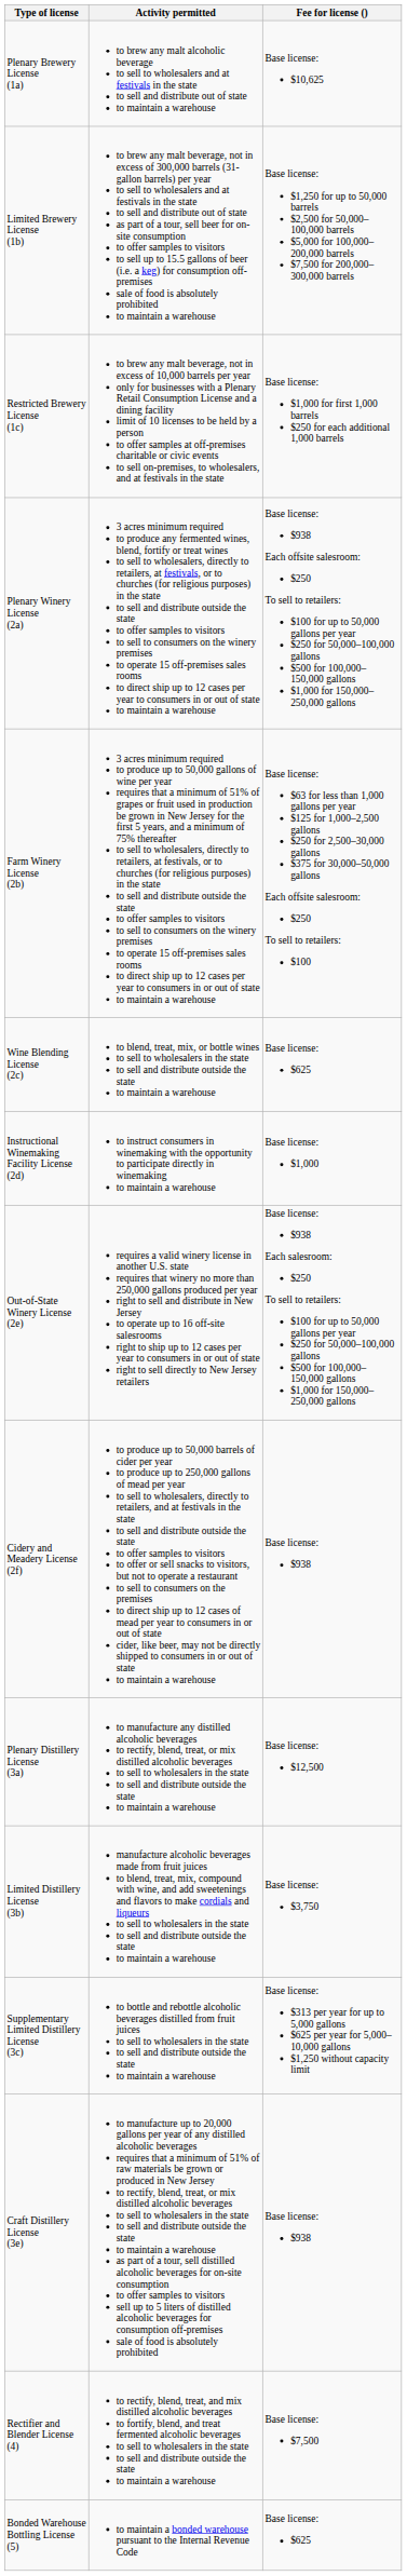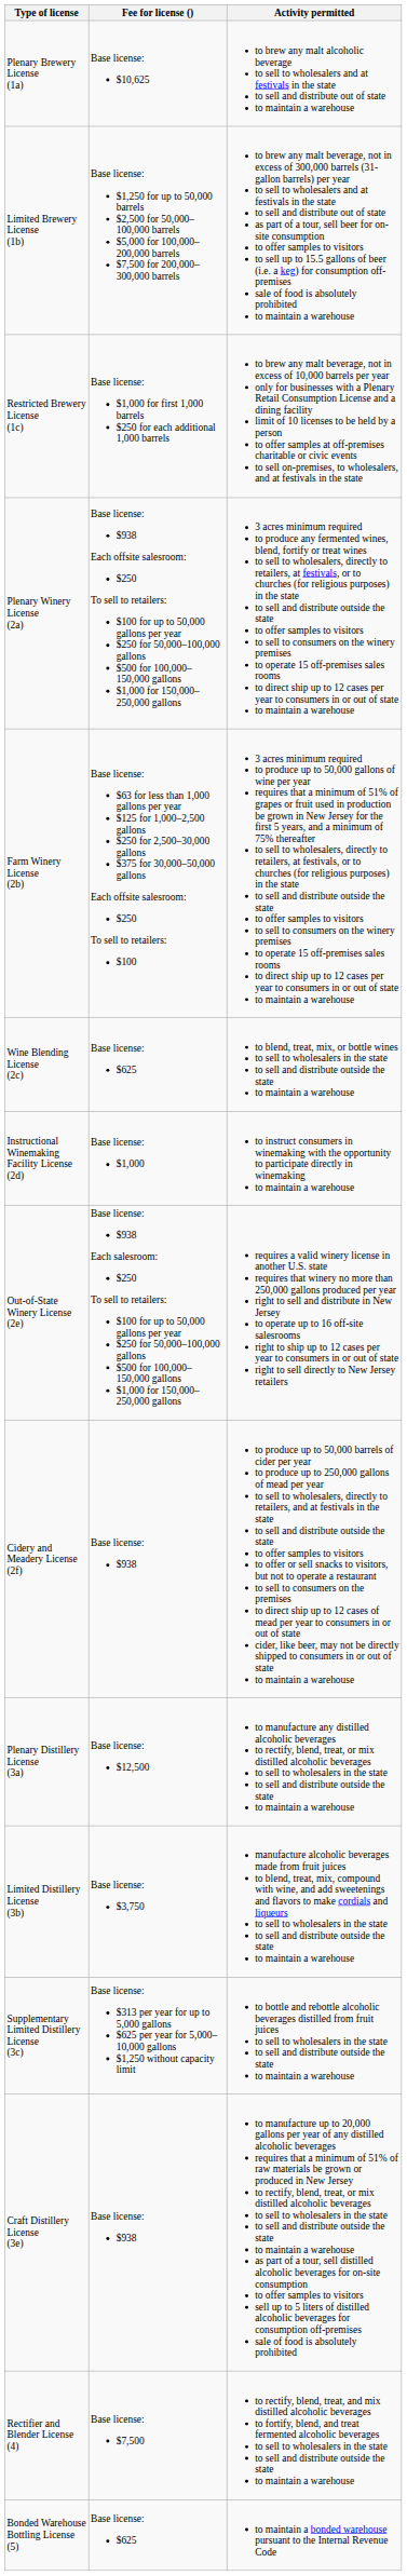 <table class="wikitable mw-collapsible" style="width:100%">
 <tr>
 <th width="160">Type of license</th>
+<th width="350">Fee for license ()</th>
 <th width="450">Activity permitted</th>
-<th width="350">Fee for license ()</th>
 </tr>
 <tr>
 <td>Plenary Brewery License<br>(1a)</td>
+<td>Base license:<br><ul><li>$10,625</li></ul></td>
 <td><br><ul><li>to brew any malt alcoholic beverage</li><li>to sell to wholesalers and at <a href='#'>festivals</a> in the state</li><li>to sell and distribute out of state</li><li>to maintain a warehouse</li></ul></td>
-<td>Base license:<br><ul><li>$10,625</li></ul></td>
 </tr>
 <tr>
 <td>Limited Brewery License<br>(1b)</td>
+<td>Base license:<br><ul><li>$1,250 for up to 50,000 barrels</li><li>$2,500 for 50,000–100,000 barrels</li><li>$5,000 for 100,000–200,000 barrels</li><li>$7,500 for 200,000–300,000 barrels</li></ul></td>
 <td><br><ul><li>to brew any malt beverage, not in excess of 300,000 barrels (31-gallon barrels) per year</li><li>to sell to wholesalers and at festivals in the state</li><li>to sell and distribute out of state</li><li>as part of a tour, sell beer for on-site consumption</li><li>to offer samples to visitors</li><li>to sell up to 15.5 gallons of beer (i.e. a <a href='#'>keg</a>) for consumption off-premises</li><li>sale of food is absolutely prohibited</li><li>to maintain a warehouse</li></ul></td>
-<td>Base license:<br><ul><li>$1,250 for up to 50,000 barrels</li><li>$2,500 for 50,000–100,000 barrels</li><li>$5,000 for 100,000–200,000 barrels</li><li>$7,500 for 200,000–300,000 barrels</li></ul></td>
 </tr>
 <tr>
 <td>Restricted Brewery License<br>(1c)</td>
+<td>Base license:<br><ul><li>$1,000 for first 1,000 barrels</li><li>$250 for each additional 1,000 barrels</li></ul></td>
 <td><br><ul><li>to brew any malt beverage, not in excess of 10,000 barrels per year</li><li>only for businesses with a Plenary Retail Consumption License and a dining facility</li><li>limit of 10 licenses to be held by a person</li><li>to offer samples at off-premises charitable or civic events</li><li>to sell on-premises, to wholesalers, and at festivals in the state</li></ul></td>
-<td>Base license:<br><ul><li>$1,000 for first 1,000 barrels</li><li>$250 for each additional 1,000 barrels</li></ul></td>
 </tr>
 <tr>
 <td>Plenary Winery License<br>(2a)</td>
+<td>Base license:<br><ul><li>$938</li></ul>Each offsite salesroom:<ul><li>$250</li></ul>To sell to retailers:<ul><li>$100 for up to 50,000 gallons per year</li><li>$250 for 50,000–100,000 gallons</li><li>$500 for 100,000–150,000 gallons</li><li>$1,000 for 150,000–250,000 gallons</li></ul></td>
 <td><br><ul><li>3 acres minimum required</li><li>to produce any fermented wines, blend, fortify or treat wines</li><li>to sell to wholesalers, directly to retailers, at <a href='#'>festivals</a>, or to churches (for religious purposes) in the state</li><li>to sell and distribute outside the state</li><li>to offer samples to visitors</li><li>to sell to consumers on the winery premises</li><li>to operate 15 off-premises sales rooms</li><li>to direct ship up to 12 cases per year to consumers in or out of state</li><li>to maintain a warehouse</li></ul></td>
-<td>Base license:<br><ul><li>$938</li></ul>Each offsite salesroom:<ul><li>$250</li></ul>To sell to retailers:<ul><li>$100 for up to 50,000 gallons per year</li><li>$250 for 50,000–100,000 gallons</li><li>$500 for 100,000–150,000 gallons</li><li>$1,000 for 150,000–250,000 gallons</li></ul></td>
 </tr>
 <tr>
 <td>Farm Winery License<br>(2b)</td>
+<td>Base license:<br><ul><li>$63 for less than 1,000 gallons per year</li><li>$125 for 1,000–2,500 gallons</li><li>$250 for 2,500–30,000 gallons</li><li>$375 for 30,000–50,000 gallons</li></ul>Each offsite salesroom:<ul><li>$250</li></ul>To sell to retailers:<ul><li>$100</li></ul></td>
 <td><br><ul><li>3 acres minimum required</li><li>to produce up to 50,000 gallons of wine per year</li><li>requires that a minimum of 51% of grapes or fruit used in production be grown in New Jersey for the first 5 years, and a minimum of 75% thereafter</li><li>to sell to wholesalers, directly to retailers, at festivals, or to churches (for religious purposes) in the state</li><li>to sell and distribute outside the state</li><li>to offer samples to visitors</li><li>to sell to consumers on the winery premises</li><li>to operate 15 off-premises sales rooms</li><li>to direct ship up to 12 cases per year to consumers in or out of state</li><li>to maintain a warehouse</li></ul></td>
-<td>Base license:<br><ul><li>$63 for less than 1,000 gallons per year</li><li>$125 for 1,000–2,500 gallons</li><li>$250 for 2,500–30,000 gallons</li><li>$375 for 30,000–50,000 gallons</li></ul>Each offsite salesroom:<ul><li>$250</li></ul>To sell to retailers:<ul><li>$100</li></ul></td>
 </tr>
 <tr>
 <td>Wine Blending License<br>(2c)</td>
+<td>Base license:<br><ul><li>$625</li></ul></td>
 <td><br><ul><li>to blend, treat, mix, or bottle wines</li><li>to sell to wholesalers in the state</li><li>to sell and distribute outside the state</li><li>to maintain a warehouse</li></ul></td>
-<td>Base license:<br><ul><li>$625</li></ul></td>
 </tr>
 <tr>
 <td>Instructional Winemaking Facility License<br>(2d)</td>
+<td>Base license:<br><ul><li>$1,000</li></ul></td>
 <td><br><ul><li>to instruct consumers in winemaking with the opportunity to participate directly in winemaking</li><li>to maintain a warehouse</li></ul></td>
-<td>Base license:<br><ul><li>$1,000</li></ul></td>
 </tr>
 <tr>
 <td>Out-of-State Winery License<br>(2e)</td>
+<td>Base license:<br><ul><li>$938</li></ul>Each salesroom:<ul><li>$250</li></ul>To sell to retailers:<ul><li>$100 for up to 50,000 gallons per year</li><li>$250 for 50,000–100,000 gallons</li><li>$500 for 100,000–150,000 gallons</li><li>$1,000 for 150,000–250,000 gallons</li></ul></td>
 <td><br><ul><li>requires a valid winery license in another U.S. state</li><li>requires that winery no more than 250,000 gallons produced per year</li><li>right to sell and distribute in New Jersey</li><li>to operate up to 16 off-site salesrooms</li><li>right to ship up to 12 cases per year to consumers in or out of state</li><li>right to sell directly to New Jersey retailers</li></ul></td>
-<td>Base license:<br><ul><li>$938</li></ul>Each salesroom:<ul><li>$250</li></ul>To sell to retailers:<ul><li>$100 for up to 50,000 gallons per year</li><li>$250 for 50,000–100,000 gallons</li><li>$500 for 100,000–150,000 gallons</li><li>$1,000 for 150,000–250,000 gallons</li></ul></td>
 </tr>
 <tr>
 <td>Cidery and Meadery License<br>(2f)</td>
+<td>Base license:<br><ul><li>$938</li></ul></td>
 <td><br><ul><li>to produce up to 50,000 barrels of cider per year</li><li>to produce up to 250,000 gallons of mead per year</li><li>to sell to wholesalers, directly to retailers, and at festivals in the state</li><li>to sell and distribute outside the state</li><li>to offer samples to visitors</li><li>to offer or sell snacks to visitors, but not to operate a restaurant</li><li>to sell to consumers on the premises</li><li>to direct ship up to 12 cases of mead per year to consumers in or out of state</li><li>cider, like beer, may not be directly shipped to consumers in or out of state</li><li>to maintain a warehouse</li></ul></td>
-<td>Base license:<br><ul><li>$938</li></ul></td>
 </tr>
 <tr>
 <td>Plenary Distillery License<br>(3a)</td>
+<td>Base license:<br><ul><li>$12,500</li></ul></td>
 <td><br><ul><li>to manufacture any distilled alcoholic beverages</li><li>to rectify, blend, treat, or mix distilled alcoholic beverages</li><li>to sell to wholesalers in the state</li><li>to sell and distribute outside the state</li><li>to maintain a warehouse</li></ul></td>
-<td>Base license:<br><ul><li>$12,500</li></ul></td>
 </tr>
 <tr>
 <td>Limited Distillery License<br>(3b)</td>
+<td>Base license:<br><ul><li>$3,750</li></ul></td>
 <td><br><ul><li>manufacture alcoholic beverages made from fruit juices</li><li>to blend, treat, mix, compound with wine, and add sweetenings and flavors to make <a href='#'>cordials</a> and <a href='#'>liqueurs</a></li><li>to sell to wholesalers in the state</li><li>to sell and distribute outside the state</li><li>to maintain a warehouse</li></ul></td>
-<td>Base license:<br><ul><li>$3,750</li></ul></td>
 </tr>
 <tr>
 <td>Supplementary Limited Distillery License<br>(3c)</td>
+<td>Base license:<br><ul><li>$313 per year for up to 5,000 gallons</li><li>$625 per year for 5,000–10,000 gallons</li><li>$1,250 without capacity limit</li></ul></td>
 <td><br><ul><li>to bottle and rebottle alcoholic beverages distilled from fruit juices</li><li>to sell to wholesalers in the state</li><li>to sell and distribute outside the state</li><li>to maintain a warehouse</li></ul></td>
-<td>Base license:<br><ul><li>$313 per year for up to 5,000 gallons</li><li>$625 per year for 5,000–10,000 gallons</li><li>$1,250 without capacity limit</li></ul></td>
 </tr>
 <tr>
 <td>Craft Distillery License<br>(3e)</td>
+<td>Base license:<br><ul><li>$938</li></ul></td>
 <td><br><ul><li>to manufacture up to 20,000 gallons per year of any distilled alcoholic beverages</li><li>requires that a minimum of 51% of raw materials be grown or produced in New Jersey</li><li>to rectify, blend, treat, or mix distilled alcoholic beverages</li><li>to sell to wholesalers in the state</li><li>to sell and distribute outside the state</li><li>to maintain a warehouse</li><li>as part of a tour, sell distilled alcoholic beverages for on-site consumption</li><li>to offer samples to visitors</li><li>sell up to 5 liters of distilled alcoholic beverages for consumption off-premises</li><li>sale of food is absolutely prohibited</li></ul></td>
-<td>Base license:<br><ul><li>$938</li></ul></td>
 </tr>
 <tr>
 <td>Rectifier and Blender License<br>(4)</td>
+<td>Base license:<br><ul><li>$7,500</li></ul></td>
 <td><br><ul><li>to rectify, blend, treat, and mix distilled alcoholic beverages</li><li>to fortify, blend, and treat fermented alcoholic beverages</li><li>to sell to wholesalers in the state</li><li>to sell and distribute outside the state</li><li>to maintain a warehouse</li></ul></td>
-<td>Base license:<br><ul><li>$7,500</li></ul></td>
 </tr>
 <tr>
 <td>Bonded Warehouse Bottling License<br>(5)</td>
+<td>Base license:<br><ul><li>$625</li></ul></td>
 <td><br><ul><li>to maintain a <a href='#'>bonded warehouse</a> pursuant to the Internal Revenue Code</li></ul></td>
-<td>Base license:<br><ul><li>$625</li></ul></td>
 </tr>
 </table>
